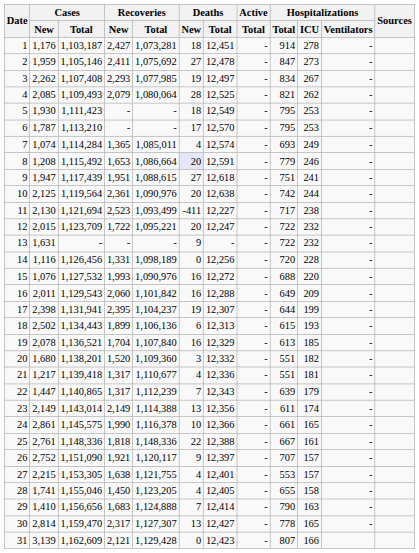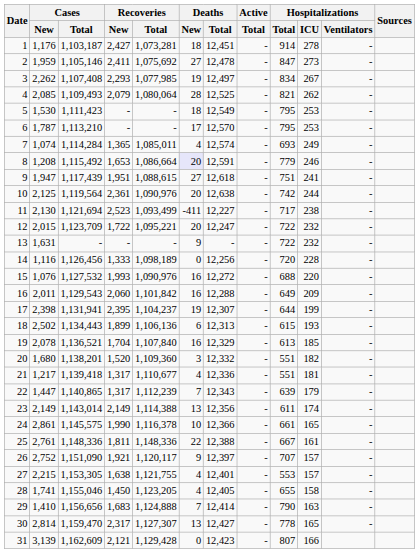 <table class="wikitable sortable mw-collapsible mw-collapsed sticky-header-multi sort-under" style="text-align:right;">
 <tr>
 <th rowspan=2>Date</th>
 <th colspan=2>Cases</th>
 <th colspan=2>Recoveries</th>
 <th colspan=2>Deaths</th>
 <th colspan=1>Active</th>
 <th colspan=3>Hospitalizations</th>
 <th rowspan=2 class="unsortable">Sources</th>
 </tr>
 <tr>
 <th>New</th>
 <th>Total</th>
 <th>New</th>
 <th>Total</th>
 <th>New</th>
 <th>Total</th>
 <th>Total</th>
 <th>Total</th>
 <th>ICU</th>
 <th>Ventilators</th>
 </tr>
 <tr>
 <td>1</td>
 <td>1,176</td>
 <td>1,103,187</td>
 <td>2,427</td>
 <td>1,073,281</td>
 <td>18</td>
 <td>12,451</td>
 <td>-</td>
 <td>914</td>
 <td>278</td>
 <td>-</td>
 <td></td>
 </tr>
 <tr>
 <td>2</td>
 <td>1,959</td>
 <td>1,105,146</td>
 <td>2,411</td>
 <td>1,075,692</td>
 <td>27</td>
 <td>12,478</td>
 <td>-</td>
 <td>847</td>
 <td>273</td>
 <td>-</td>
 <td></td>
 </tr>
 <tr>
 <td>3</td>
 <td>2,262</td>
 <td>1,107,408</td>
 <td>2,293</td>
 <td>1,077,985</td>
 <td>19</td>
 <td>12,497</td>
 <td>-</td>
 <td>834</td>
 <td>267</td>
 <td>-</td>
 <td></td>
 </tr>
 <tr>
 <td>4</td>
 <td>2,085</td>
 <td>1,109,493</td>
 <td>2,079</td>
 <td>1,080,064</td>
 <td>28</td>
 <td>12,525</td>
 <td>-</td>
 <td>821</td>
 <td>262</td>
 <td>-</td>
 <td></td>
 </tr>
 <tr>
 <td>5</td>
-<td>1,930</td>
+<td>1,530</td>
 <td>1,111,423</td>
 <td>-</td>
 <td>-</td>
 <td>18</td>
 <td>12,549</td>
 <td>-</td>
 <td>795</td>
 <td>253</td>
 <td>-</td>
 <td></td>
 </tr>
 <tr>
 <td>6</td>
 <td>1,787</td>
 <td>1,113,210</td>
 <td>-</td>
 <td>-</td>
 <td>17</td>
 <td>12,570</td>
 <td>-</td>
 <td>795</td>
 <td>253</td>
 <td>-</td>
 <td></td>
 </tr>
 <tr>
 <td>7</td>
 <td>1,074</td>
 <td>1,114,284</td>
 <td>1,365</td>
 <td>1,085,011</td>
 <td>4</td>
 <td>12,574</td>
 <td>-</td>
 <td>693</td>
 <td>249</td>
 <td>-</td>
 <td></td>
 </tr>
 <tr>
 <td>8</td>
 <td>1,208</td>
 <td>1,115,492</td>
 <td>1,653</td>
 <td>1,086,664</td>
 <td style="background: lavender;">20</td>
 <td>12,591</td>
 <td>-</td>
 <td>779</td>
 <td>246</td>
 <td>-</td>
 <td></td>
 </tr>
 <tr>
 <td>9</td>
 <td>1,947</td>
 <td>1,117,439</td>
 <td>1,951</td>
 <td>1,088,615</td>
 <td>27</td>
 <td>12,618</td>
 <td>-</td>
 <td>751</td>
 <td>241</td>
 <td>-</td>
 <td></td>
 </tr>
 <tr>
 <td>10</td>
 <td>2,125</td>
 <td>1,119,564</td>
 <td>2,361</td>
 <td>1,090,976</td>
 <td>20</td>
 <td>12,638</td>
 <td>-</td>
 <td>742</td>
 <td>244</td>
 <td>-</td>
 <td></td>
 </tr>
 <tr>
 <td>11</td>
 <td>2,130</td>
 <td>1,121,694</td>
 <td>2,523</td>
 <td>1,093,499</td>
 <td>-411</td>
 <td>12,227</td>
 <td>-</td>
 <td>717</td>
 <td>238</td>
 <td>-</td>
 <td></td>
 </tr>
 <tr>
 <td>12</td>
 <td>2,015</td>
 <td>1,123,709</td>
 <td>1,722</td>
 <td>1,095,221</td>
 <td>20</td>
 <td>12,247</td>
 <td>-</td>
 <td>722</td>
 <td>232</td>
 <td>-</td>
 <td></td>
 </tr>
 <tr>
 <td>13</td>
 <td>1,631</td>
 <td>-</td>
 <td>-</td>
 <td>-</td>
 <td>9</td>
 <td>-</td>
 <td>-</td>
 <td>722</td>
 <td>232</td>
 <td>-</td>
 <td></td>
 </tr>
 <tr>
 <td>14</td>
 <td>1,116</td>
 <td>1,126,456</td>
-<td>1,331</td>
+<td>1,333</td>
 <td>1,098,189</td>
 <td>0</td>
 <td>12,256</td>
 <td>-</td>
 <td>720</td>
 <td>228</td>
 <td>-</td>
 <td></td>
 </tr>
 <tr>
 <td>15</td>
 <td>1,076</td>
 <td>1,127,532</td>
 <td>1,993</td>
 <td>1,090,976</td>
 <td>16</td>
 <td>12,272</td>
 <td>-</td>
 <td>688</td>
 <td>220</td>
 <td>-</td>
 <td></td>
 </tr>
 <tr>
 <td>16</td>
 <td>2,011</td>
 <td>1,129,543</td>
 <td>2,060</td>
 <td>1,101,842</td>
 <td>16</td>
 <td>12,288</td>
 <td>-</td>
 <td>649</td>
 <td>209</td>
 <td>-</td>
 <td></td>
 </tr>
 <tr>
 <td>17</td>
 <td>2,398</td>
 <td>1,131,941</td>
 <td>2,395</td>
 <td>1,104,237</td>
 <td>19</td>
 <td>12,307</td>
 <td>-</td>
 <td>644</td>
 <td>199</td>
 <td>-</td>
 <td></td>
 </tr>
 <tr>
 <td>18</td>
 <td>2,502</td>
 <td>1,134,443</td>
 <td>1,899</td>
 <td>1,106,136</td>
 <td>6</td>
 <td>12,313</td>
 <td>-</td>
 <td>615</td>
 <td>193</td>
 <td>-</td>
 <td></td>
 </tr>
 <tr>
 <td>19</td>
 <td>2,078</td>
 <td>1,136,521</td>
 <td>1,704</td>
 <td>1,107,840</td>
 <td>16</td>
 <td>12,329</td>
 <td>-</td>
 <td>613</td>
 <td>185</td>
 <td>-</td>
 <td></td>
 </tr>
 <tr>
 <td>20</td>
 <td>1,680</td>
 <td>1,138,201</td>
 <td>1,520</td>
 <td>1,109,360</td>
 <td>3</td>
 <td>12,332</td>
 <td>-</td>
 <td>551</td>
 <td>182</td>
 <td>-</td>
 <td></td>
 </tr>
 <tr>
 <td>21</td>
 <td>1,217</td>
 <td>1,139,418</td>
 <td>1,317</td>
 <td>1,110,677</td>
 <td>4</td>
 <td>12,336</td>
 <td>-</td>
 <td>551</td>
 <td>181</td>
 <td>-</td>
 <td></td>
 </tr>
 <tr>
 <td>22</td>
 <td>1,447</td>
 <td>1,140,865</td>
 <td>1,317</td>
 <td>1,112,239</td>
 <td>7</td>
 <td>12,343</td>
 <td>-</td>
 <td>639</td>
 <td>179</td>
 <td>-</td>
 <td></td>
 </tr>
 <tr>
 <td>23</td>
 <td>2,149</td>
 <td>1,143,014</td>
 <td>2,149</td>
 <td>1,114,388</td>
 <td>13</td>
 <td>12,356</td>
 <td>-</td>
 <td>611</td>
 <td>174</td>
 <td>-</td>
 <td></td>
 </tr>
 <tr>
 <td>24</td>
 <td>2,861</td>
 <td>1,145,575</td>
 <td>1,990</td>
 <td>1,116,378</td>
 <td>10</td>
 <td>12,366</td>
 <td>-</td>
 <td>661</td>
 <td>165</td>
 <td>-</td>
 <td></td>
 </tr>
 <tr>
 <td>25</td>
 <td>2,761</td>
 <td>1,148,336</td>
-<td>1,818</td>
+<td>1,811</td>
 <td>1,148,336</td>
 <td>22</td>
 <td>12,388</td>
 <td>-</td>
 <td>667</td>
 <td>161</td>
 <td>-</td>
 <td></td>
 </tr>
 <tr>
 <td>26</td>
 <td>2,752</td>
 <td>1,151,090</td>
 <td>1,921</td>
 <td>1,120,117</td>
 <td>9</td>
 <td>12,397</td>
 <td>-</td>
 <td>707</td>
 <td>157</td>
 <td>-</td>
 <td></td>
 </tr>
 <tr>
 <td>27</td>
 <td>2,215</td>
 <td>1,153,305</td>
 <td>1,638</td>
 <td>1,121,755</td>
 <td>4</td>
 <td>12,401</td>
 <td>-</td>
 <td>553</td>
 <td>157</td>
 <td>-</td>
 <td></td>
 </tr>
 <tr>
 <td>28</td>
 <td>1,741</td>
 <td>1,155,046</td>
 <td>1,450</td>
 <td>1,123,205</td>
 <td>4</td>
 <td>12,405</td>
 <td>-</td>
 <td>655</td>
 <td>158</td>
 <td>-</td>
 <td></td>
 </tr>
 <tr>
 <td>29</td>
 <td>1,410</td>
 <td>1,156,656</td>
 <td>1,683</td>
 <td>1,124,888</td>
 <td>7</td>
 <td>12,414</td>
 <td>-</td>
 <td>790</td>
 <td>163</td>
 <td>-</td>
 <td></td>
 </tr>
 <tr>
 <td>30</td>
 <td>2,814</td>
 <td>1,159,470</td>
 <td>2,317</td>
 <td>1,127,307</td>
 <td>13</td>
 <td>12,427</td>
 <td>-</td>
 <td>778</td>
 <td>165</td>
 <td>-</td>
 <td></td>
 </tr>
 <tr>
 <td>31</td>
 <td>3,139</td>
 <td>1,162,609</td>
 <td>2,121</td>
 <td>1,129,428</td>
 <td>0</td>
 <td>12,423</td>
 <td>-</td>
 <td>807</td>
 <td>166</td>
 <td></td>
 </tr>
 </table>
